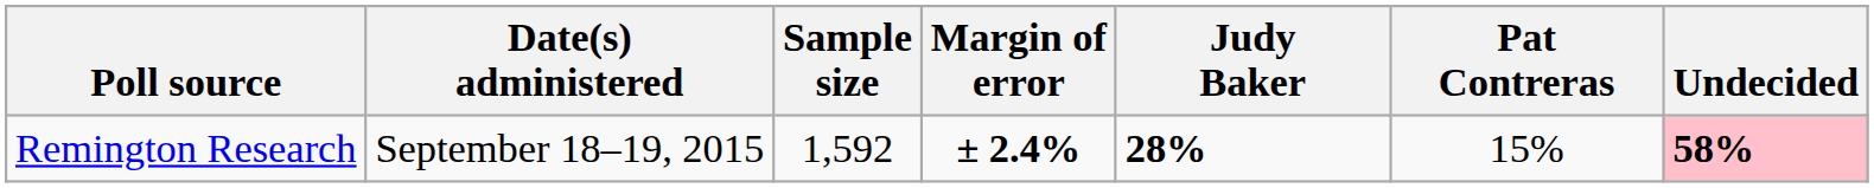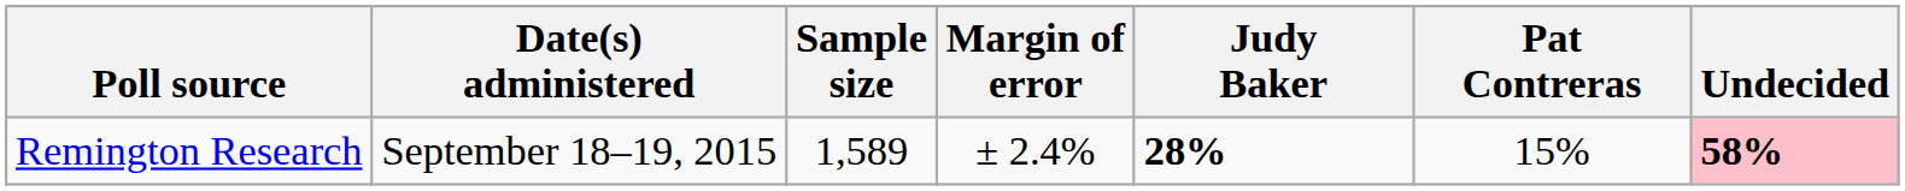 <table class="wikitable">
 <tr valign= bottom>
 <th>Poll source</th>
 <th>Date(s)<br>administered</th>
 <th>Sample<br>size</th>
 <th>Margin of<br>error</th>
 <th style="width:100px;">Judy<br>Baker</th>
 <th style="width:100px;">Pat<br>Contreras</th>
 <th>Undecided</th>
 </tr>
 <tr>
 <td><a href='#'>Remington Research</a></td>
 <td align=center>September 18–19, 2015</td>
-<td align=center>1,592</td>
-<td align=center><strong>± 2.4%</strong></td>
+<td align=center>1,589</td>
+<td align=center>± 2.4%</td>
 <td><strong>28%</strong></td>
 <td align=center>15%</td>
 <td style="background: pink;"><strong>58%</strong></td>
 </tr>
 </table>
